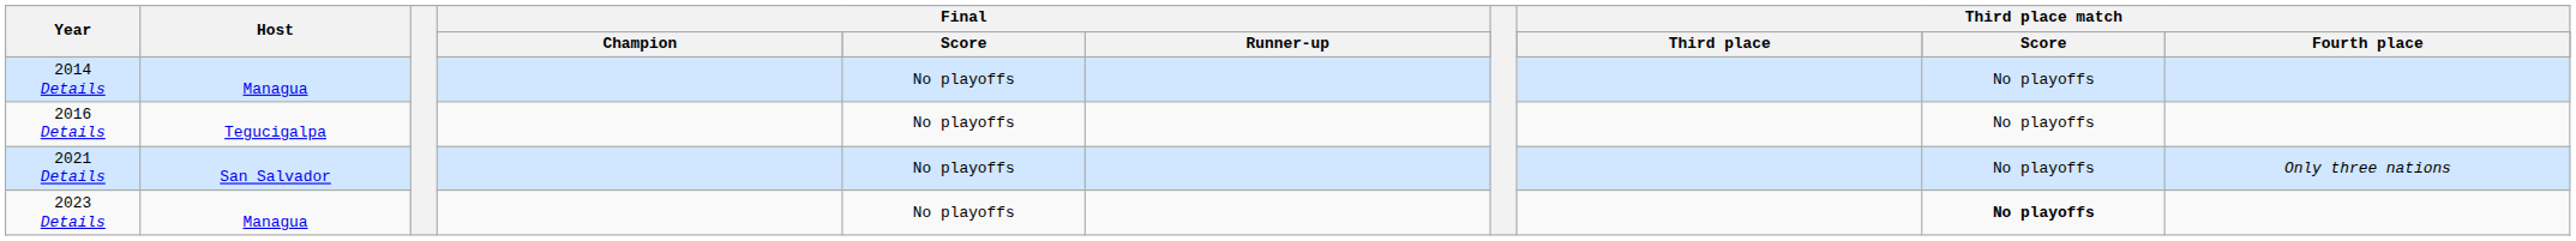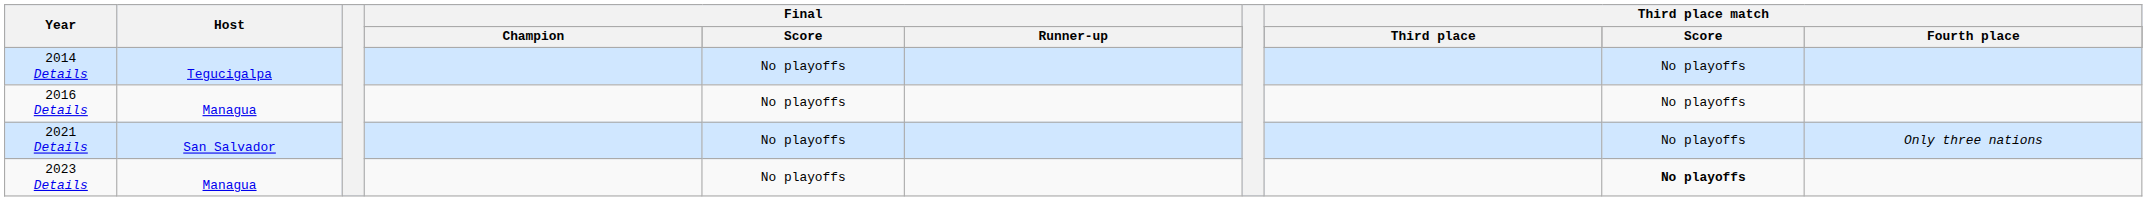 <table class="wikitable" style="font-size:90%; width: 98%; text-align: center;">
 <tr bgcolor=#C1D8FF>
 <th rowspan=2 width=5%>Year</th>
 <th rowspan=2 width=10%>Host</th>
 <th width=1% rowspan=6 bgcolor=ffffff></th>
 <th colspan=3>Final</th>
 <th width=1% rowspan=6 bgcolor=ffffff></th>
 <th colspan=3>Third place match</th>
 </tr>
 <tr bgcolor=FEF>
 <th width=15%>Champion</th>
 <th width=9%>Score</th>
 <th width=15%>Runner-up</th>
 <th width=15%>Third place</th>
 <th width=9%>Score</th>
 <th width=15%>Fourth place</th>
 </tr>
 <tr bgcolor=#D0E7FF>
 <td>2014<br><em><a href='#'>Details</a></em></td>
-<td><br><a href='#'>Managua</a></td>
+<td><br><a href='#'>Tegucigalpa</a></td>
 <td><strong></strong></td>
 <td><span>No playoffs</span></td>
 <td></td>
 <td></td>
 <td><span>No playoffs</span></td>
 <td></td>
 </tr>
 <tr>
 <td>2016<br><em><a href='#'>Details</a></em></td>
-<td><br><a href='#'>Tegucigalpa</a></td>
+<td><br><a href='#'>Managua</a></td>
 <td><strong></strong></td>
 <td><span>No playoffs</span></td>
 <td></td>
 <td></td>
 <td><span>No playoffs</span></td>
 <td></td>
 </tr>
 <tr bgcolor=#D0E7FF>
 <td>2021<br><em><a href='#'>Details</a></em></td>
 <td><br><a href='#'>San Salvador</a></td>
 <td><strong></strong></td>
 <td><span>No playoffs</span></td>
 <td></td>
 <td></td>
 <td><span>No playoffs</span></td>
 <td><em>Only three nations</em></td>
 </tr>
 <tr>
 <td>2023<br><em><a href='#'>Details</a></em></td>
 <td><br><a href='#'>Managua</a></td>
 <td><strong></strong></td>
 <td><span>No playoffs</span></td>
 <td></td>
 <td></td>
 <td><strong><span>No playoffs</span></strong></td>
 <td></td>
 </tr>
 </table>
